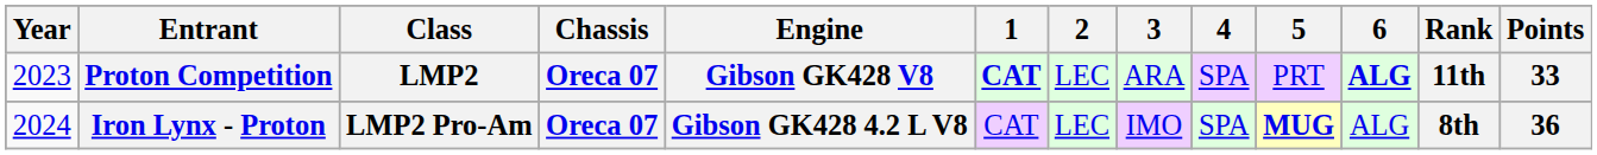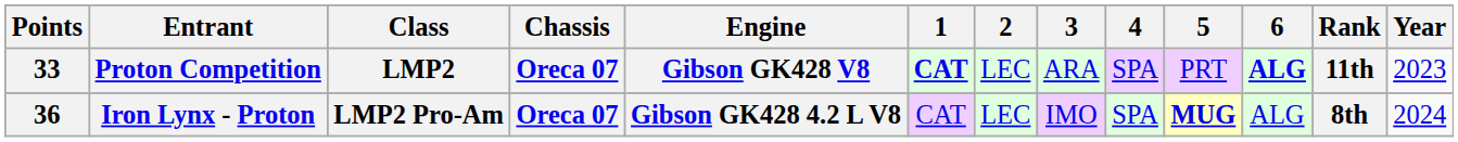 <table class="wikitable" style="text-align:center; font-size:85%">
 <tr>
-<th>Year</th>
+<th>Points</th>
 <th>Entrant</th>
 <th>Class</th>
 <th>Chassis</th>
 <th>Engine</th>
 <th>1</th>
 <th>2</th>
 <th>3</th>
 <th>4</th>
 <th>5</th>
 <th>6</th>
 <th>Rank</th>
-<th>Points</th>
+<th>Year</th>
 </tr>
 <tr>
-<td><a href='#'>2023</a></td>
+<th>33</th>
 <th nowrap><a href='#'>Proton Competition</a></th>
 <th>LMP2</th>
 <th nowrap><a href='#'>Oreca 07</a></th>
 <th nowrap><a href='#'>Gibson</a> GK428 <a href='#'>V8</a></th>
 <td style="background:#DFFFDF;"><strong><a href='#'>CAT</a><br></strong></td>
 <td style="background:#DFFFDF;"><a href='#'>LEC</a><br></td>
 <td style="background:#DFFFDF;"><a href='#'>ARA</a><br></td>
 <td style="background:#EFCFFF;"><a href='#'>SPA</a><br></td>
 <td style="background:#EFCFFF;"><a href='#'>PRT</a><br></td>
 <td style="background:#DFFFDF;"><strong><a href='#'>ALG</a></strong><br></td>
 <th>11th</th>
-<th>33</th>
+<td><a href='#'>2023</a></td>
 </tr>
 <tr>
-<td><a href='#'>2024</a></td>
+<th>36</th>
 <th nowrap><a href='#'>Iron Lynx</a> - <a href='#'>Proton</a></th>
 <th nowrap>LMP2 Pro-Am</th>
 <th nowrap><a href='#'>Oreca 07</a></th>
 <th nowrap><a href='#'>Gibson</a> GK428 4.2 L V8</th>
 <td style="background:#EFCFFF;"><a href='#'>CAT</a><br></td>
 <td style="background:#DFFFDF;"><a href='#'>LEC</a><br></td>
 <td style="background:#EFCFFF;"><a href='#'>IMO</a><br></td>
 <td style="background:#DFFFDF;"><a href='#'>SPA</a><br></td>
 <td style="background:#FFFFBF;"><strong><a href='#'>MUG</a></strong><br></td>
 <td style="background:#DFFFDF;"><a href='#'>ALG</a><br></td>
 <th>8th</th>
-<th>36</th>
+<td><a href='#'>2024</a></td>
 </tr>
 </table>
